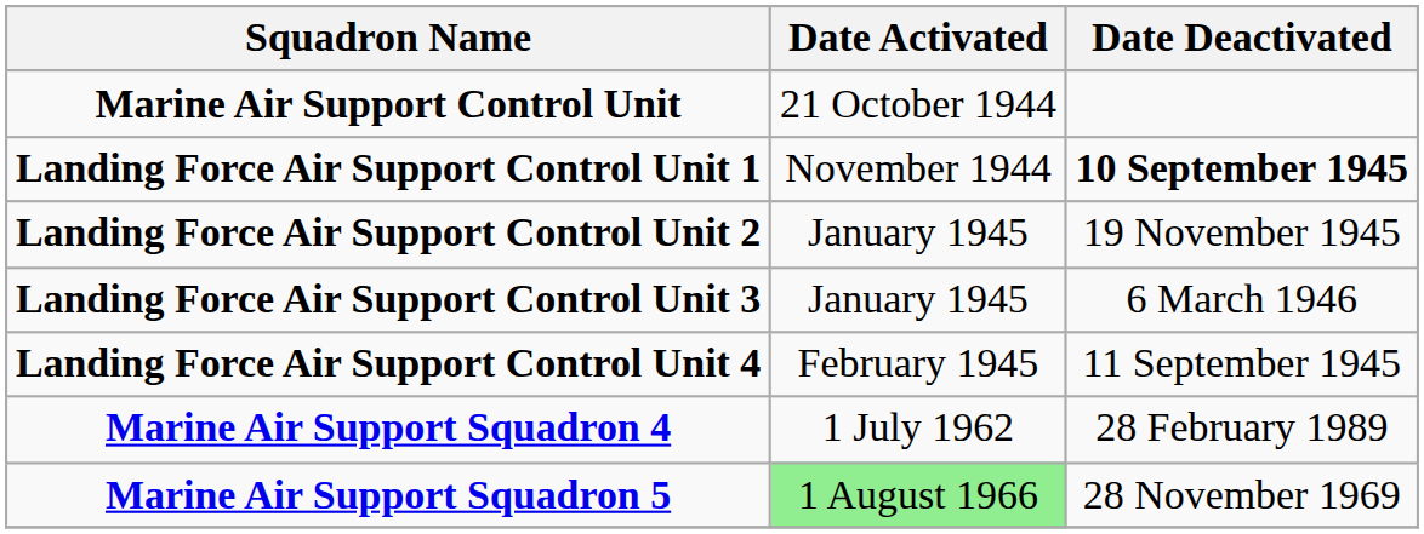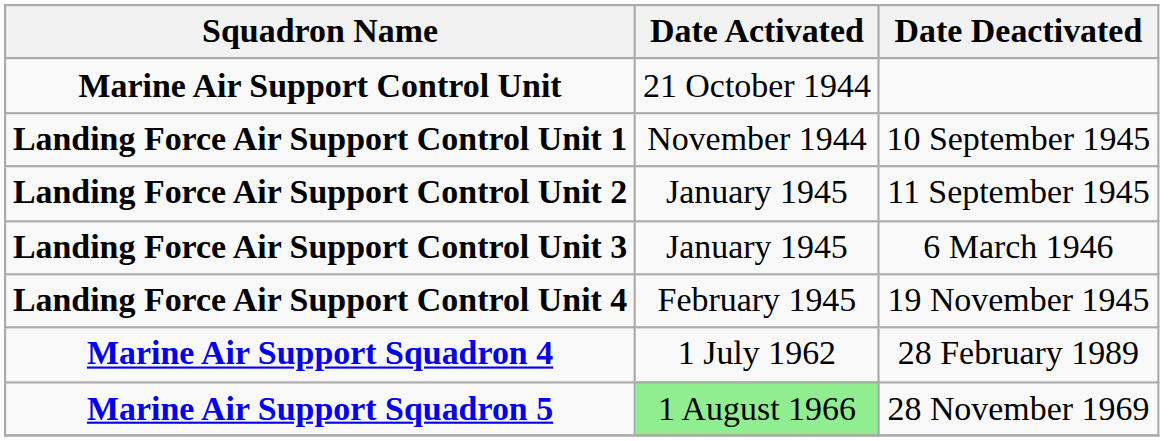 <table class="wikitable" style="text-align:center;">
 <tr bgcolor="#CCCCCC">
 <th>Squadron Name</th>
 <th>Date Activated</th>
 <th>Date Deactivated</th>
 </tr>
 <tr>
 <td><strong>Marine Air Support Control Unit</strong></td>
 <td>21 October 1944</td>
 <td></td>
 </tr>
 <tr>
 <td><strong>Landing Force Air Support Control Unit 1</strong></td>
 <td>November 1944</td>
-<td><strong>10 September 1945</strong></td>
+<td>10 September 1945</td>
 </tr>
 <tr>
 <td><strong>Landing Force Air Support Control Unit 2</strong></td>
 <td>January 1945</td>
-<td>19 November 1945</td>
+<td>11 September 1945</td>
 </tr>
 <tr>
 <td><strong>Landing Force Air Support Control Unit 3</strong></td>
 <td>January 1945</td>
 <td>6 March 1946</td>
 </tr>
 <tr>
 <td><strong>Landing Force Air Support Control Unit 4</strong></td>
 <td>February 1945</td>
-<td>11 September 1945</td>
+<td>19 November 1945</td>
 </tr>
 <tr>
 <td><strong><a href='#'>Marine Air Support Squadron 4</a></strong></td>
 <td>1 July 1962</td>
 <td>28 February 1989</td>
 </tr>
 <tr>
 <td><strong><a href='#'>Marine Air Support Squadron 5</a></strong></td>
 <td style="background: lightgreen;">1 August 1966</td>
 <td>28 November 1969</td>
 </tr>
 <tr>
 </tr>
 </table>
